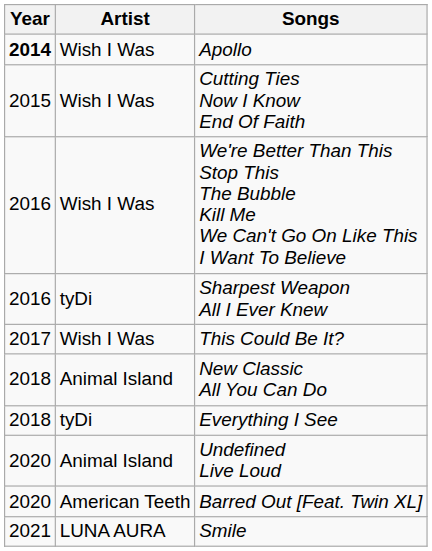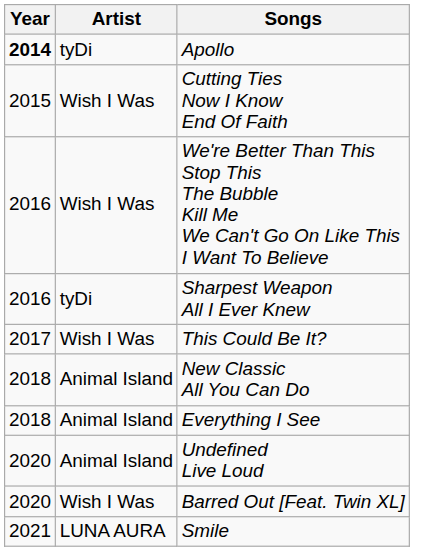 <table class="wikitable">
 <tr>
 <th>Year</th>
 <th>Artist</th>
 <th>Songs</th>
 </tr>
 <tr>
 <td><strong>2014</strong></td>
-<td>Wish I Was</td>
+<td>tyDi</td>
 <td><em>Apollo</em></td>
 </tr>
 <tr>
 <td>2015</td>
 <td>Wish I Was</td>
 <td><em>Cutting Ties</em><br><em>Now I Know</em><br><em>End Of Faith</em></td>
 </tr>
 <tr>
 <td>2016</td>
 <td>Wish I Was</td>
 <td><em>We're Better Than This</em><br><em>Stop This</em><br><em>The Bubble</em><br><em>Kill Me</em><br><em>We Can't Go On Like This</em><br><em>I Want To Believe</em></td>
 </tr>
 <tr>
 <td>2016</td>
 <td>tyDi</td>
 <td><em>Sharpest Weapon</em><br><em>All I Ever Knew</em></td>
 </tr>
 <tr>
 <td>2017</td>
 <td>Wish I Was</td>
 <td><em>This Could Be It?</em></td>
 </tr>
 <tr>
 <td>2018</td>
 <td>Animal Island</td>
 <td><em>New Classic</em><br><em>All You Can Do</em></td>
 </tr>
 <tr>
 <td>2018</td>
-<td>tyDi</td>
+<td>Animal Island</td>
 <td><em>Everything I See</em></td>
 </tr>
 <tr>
 <td>2020</td>
 <td>Animal Island</td>
 <td><em>Undefined</em><br><em>Live Loud</em></td>
 </tr>
 <tr>
 <td>2020</td>
-<td>American Teeth</td>
+<td>Wish I Was</td>
 <td><em>Barred Out [Feat. Twin XL]</em></td>
 </tr>
 <tr>
 <td>2021</td>
 <td>LUNA AURA</td>
 <td><em>Smile</em></td>
 </tr>
 </table>
